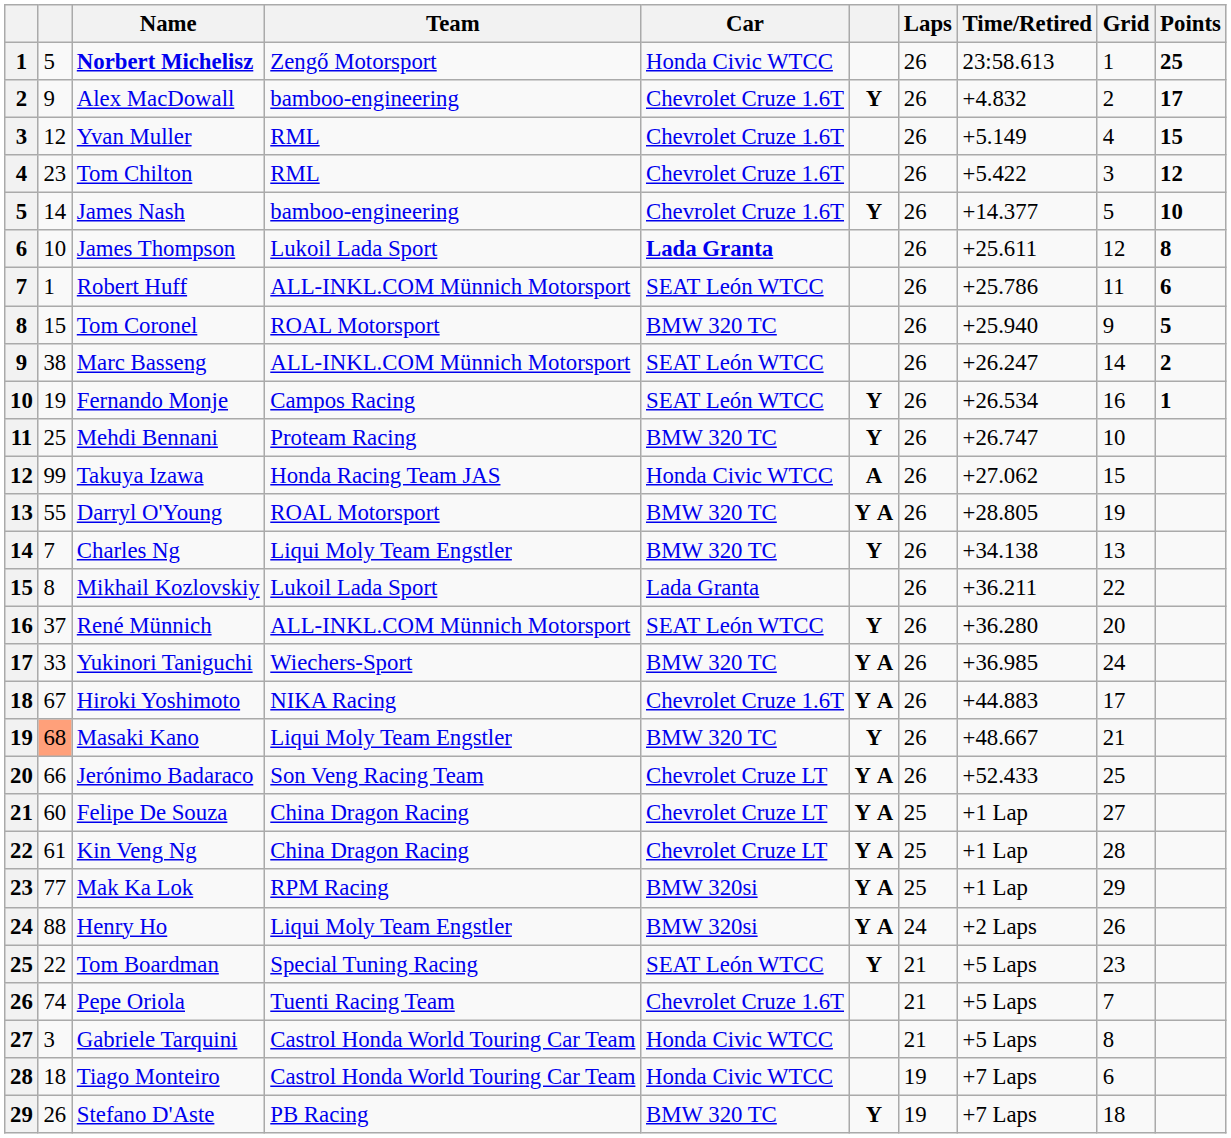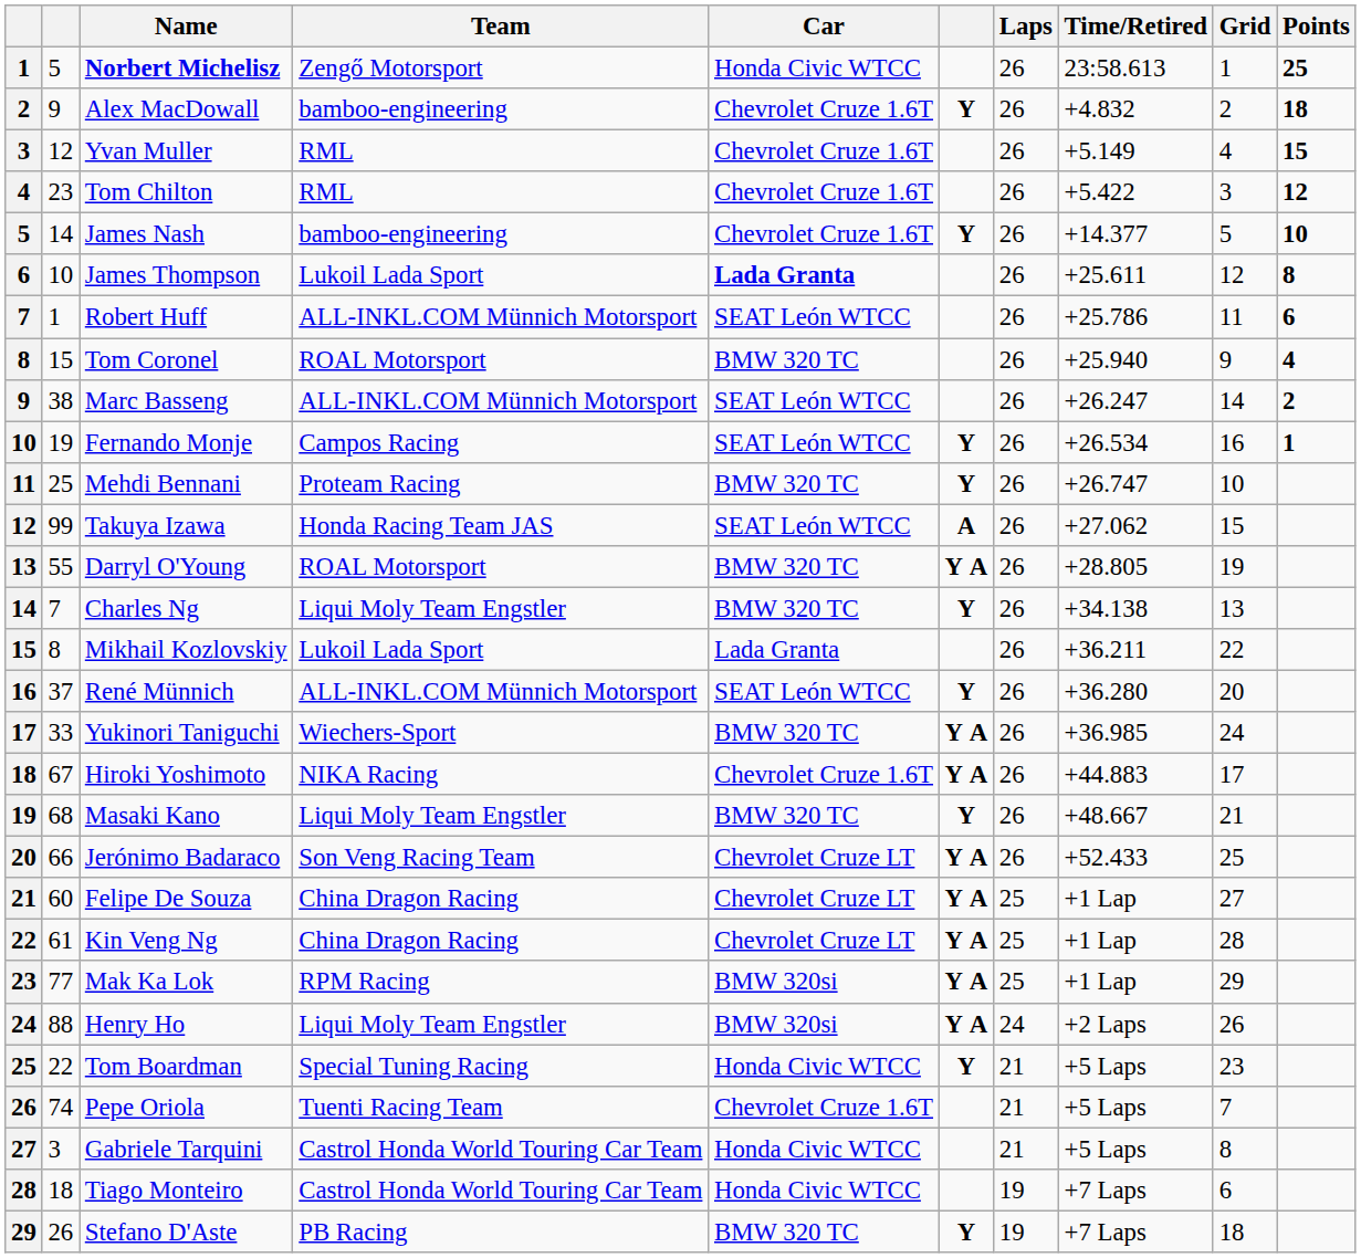 <table class="wikitable sortable" style="font-size: 95%;">
 <tr>
 <th></th>
 <th></th>
 <th>Name</th>
 <th>Team</th>
 <th>Car</th>
 <th></th>
 <th>Laps</th>
 <th>Time/Retired</th>
 <th>Grid</th>
 <th>Points</th>
 </tr>
 <tr>
 <th>1</th>
 <td>5</td>
 <td> <strong><a href='#'>Norbert Michelisz</a></strong></td>
 <td><a href='#'>Zengő Motorsport</a></td>
 <td><a href='#'>Honda Civic WTCC</a></td>
 <td></td>
 <td>26</td>
 <td>23:58.613</td>
 <td>1</td>
 <td><strong>25</strong></td>
 </tr>
 <tr>
 <th>2</th>
 <td>9</td>
 <td> <a href='#'>Alex MacDowall</a></td>
 <td><a href='#'>bamboo-engineering</a></td>
 <td><a href='#'>Chevrolet Cruze 1.6T</a></td>
 <td align=center><strong><span>Y</span></strong></td>
 <td>26</td>
 <td>+4.832</td>
 <td>2</td>
-<td><strong>17</strong></td>
+<td><strong>18</strong></td>
 </tr>
 <tr>
 <th>3</th>
 <td>12</td>
 <td> <a href='#'>Yvan Muller</a></td>
 <td><a href='#'>RML</a></td>
 <td><a href='#'>Chevrolet Cruze 1.6T</a></td>
 <td></td>
 <td>26</td>
 <td>+5.149</td>
 <td>4</td>
 <td><strong>15</strong></td>
 </tr>
 <tr>
 <th>4</th>
 <td>23</td>
 <td> <a href='#'>Tom Chilton</a></td>
 <td><a href='#'>RML</a></td>
 <td><a href='#'>Chevrolet Cruze 1.6T</a></td>
 <td></td>
 <td>26</td>
 <td>+5.422</td>
 <td>3</td>
 <td><strong>12</strong></td>
 </tr>
 <tr>
 <th>5</th>
 <td>14</td>
 <td> <a href='#'>James Nash</a></td>
 <td><a href='#'>bamboo-engineering</a></td>
 <td><a href='#'>Chevrolet Cruze 1.6T</a></td>
 <td align=center><strong><span>Y</span></strong></td>
 <td>26</td>
 <td>+14.377</td>
 <td>5</td>
 <td><strong>10</strong></td>
 </tr>
 <tr>
 <th>6</th>
 <td>10</td>
 <td> <a href='#'>James Thompson</a></td>
 <td><a href='#'>Lukoil Lada Sport</a></td>
 <td><strong><a href='#'>Lada Granta</a></strong></td>
 <td></td>
 <td>26</td>
 <td>+25.611</td>
 <td>12</td>
 <td><strong>8</strong></td>
 </tr>
 <tr>
 <th>7</th>
 <td>1</td>
 <td> <a href='#'>Robert Huff</a></td>
 <td><a href='#'>ALL-INKL.COM Münnich Motorsport</a></td>
 <td><a href='#'>SEAT León WTCC</a></td>
 <td></td>
 <td>26</td>
 <td>+25.786</td>
 <td>11</td>
 <td><strong>6</strong></td>
 </tr>
 <tr>
 <th>8</th>
 <td>15</td>
 <td> <a href='#'>Tom Coronel</a></td>
 <td><a href='#'>ROAL Motorsport</a></td>
 <td><a href='#'>BMW 320 TC</a></td>
 <td></td>
 <td>26</td>
 <td>+25.940</td>
 <td>9</td>
-<td><strong>5</strong></td>
+<td><strong>4</strong></td>
 </tr>
 <tr>
 <th>9</th>
 <td>38</td>
 <td> <a href='#'>Marc Basseng</a></td>
 <td><a href='#'>ALL-INKL.COM Münnich Motorsport</a></td>
 <td><a href='#'>SEAT León WTCC</a></td>
 <td></td>
 <td>26</td>
 <td>+26.247</td>
 <td>14</td>
 <td><strong>2</strong></td>
 </tr>
 <tr>
 <th>10</th>
 <td>19</td>
 <td> <a href='#'>Fernando Monje</a></td>
 <td><a href='#'>Campos Racing</a></td>
 <td><a href='#'>SEAT León WTCC</a></td>
 <td align=center><strong><span>Y</span></strong></td>
 <td>26</td>
 <td>+26.534</td>
 <td>16</td>
 <td><strong>1</strong></td>
 </tr>
 <tr>
 <th>11</th>
 <td>25</td>
 <td> <a href='#'>Mehdi Bennani</a></td>
 <td><a href='#'>Proteam Racing</a></td>
 <td><a href='#'>BMW 320 TC</a></td>
 <td align=center><strong><span>Y</span></strong></td>
 <td>26</td>
 <td>+26.747</td>
 <td>10</td>
 <td></td>
 </tr>
 <tr>
 <th>12</th>
 <td>99</td>
 <td> <a href='#'>Takuya Izawa</a></td>
 <td><a href='#'>Honda Racing Team JAS</a></td>
-<td><a href='#'>Honda Civic WTCC</a></td>
+<td><a href='#'>SEAT León WTCC</a></td>
 <td align=center><strong><span>A</span></strong></td>
 <td>26</td>
 <td>+27.062</td>
 <td>15</td>
 <td></td>
 </tr>
 <tr>
 <th>13</th>
 <td>55</td>
 <td> <a href='#'>Darryl O'Young</a></td>
 <td><a href='#'>ROAL Motorsport</a></td>
 <td><a href='#'>BMW 320 TC</a></td>
 <td align=center><strong><span>Y</span></strong> <strong><span>A</span></strong></td>
 <td>26</td>
 <td>+28.805</td>
 <td>19</td>
 <td></td>
 </tr>
 <tr>
 <th>14</th>
 <td>7</td>
 <td> <a href='#'>Charles Ng</a></td>
 <td><a href='#'>Liqui Moly Team Engstler</a></td>
 <td><a href='#'>BMW 320 TC</a></td>
 <td align=center><strong><span>Y</span></strong></td>
 <td>26</td>
 <td>+34.138</td>
 <td>13</td>
 <td></td>
 </tr>
 <tr>
 <th>15</th>
 <td>8</td>
 <td> <a href='#'>Mikhail Kozlovskiy</a></td>
 <td><a href='#'>Lukoil Lada Sport</a></td>
 <td><a href='#'>Lada Granta</a></td>
 <td></td>
 <td>26</td>
 <td>+36.211</td>
 <td>22</td>
 <td></td>
 </tr>
 <tr>
 <th>16</th>
 <td>37</td>
 <td> <a href='#'>René Münnich</a></td>
 <td><a href='#'>ALL-INKL.COM Münnich Motorsport</a></td>
 <td><a href='#'>SEAT León WTCC</a></td>
 <td align=center><strong><span>Y</span></strong></td>
 <td>26</td>
 <td>+36.280</td>
 <td>20</td>
 <td></td>
 </tr>
 <tr>
 <th>17</th>
 <td>33</td>
 <td> <a href='#'>Yukinori Taniguchi</a></td>
 <td><a href='#'>Wiechers-Sport</a></td>
 <td><a href='#'>BMW 320 TC</a></td>
 <td align=center><strong><span>Y</span></strong> <strong><span>A</span></strong></td>
 <td>26</td>
 <td>+36.985</td>
 <td>24</td>
 <td></td>
 </tr>
 <tr>
 <th>18</th>
 <td>67</td>
 <td> <a href='#'>Hiroki Yoshimoto</a></td>
 <td><a href='#'>NIKA Racing</a></td>
 <td><a href='#'>Chevrolet Cruze 1.6T</a></td>
 <td align=center><strong><span>Y</span></strong> <strong><span>A</span></strong></td>
 <td>26</td>
 <td>+44.883</td>
 <td>17</td>
 <td></td>
 </tr>
 <tr>
 <th>19</th>
-<td style="background: lightsalmon;">68</td>
+<td>68</td>
 <td> <a href='#'>Masaki Kano</a></td>
 <td><a href='#'>Liqui Moly Team Engstler</a></td>
 <td><a href='#'>BMW 320 TC</a></td>
 <td align=center><strong><span>Y</span></strong></td>
 <td>26</td>
 <td>+48.667</td>
 <td>21</td>
 <td></td>
 </tr>
 <tr>
 <th>20</th>
 <td>66</td>
 <td> <a href='#'>Jerónimo Badaraco</a></td>
 <td><a href='#'>Son Veng Racing Team</a></td>
 <td><a href='#'>Chevrolet Cruze LT</a></td>
 <td align=center><strong><span>Y</span></strong> <strong><span>A</span></strong></td>
 <td>26</td>
 <td>+52.433</td>
 <td>25</td>
 <td></td>
 </tr>
 <tr>
 <th>21</th>
 <td>60</td>
 <td> <a href='#'>Felipe De Souza</a></td>
 <td><a href='#'>China Dragon Racing</a></td>
 <td><a href='#'>Chevrolet Cruze LT</a></td>
 <td align=center><strong><span>Y</span></strong> <strong><span>A</span></strong></td>
 <td>25</td>
 <td>+1 Lap</td>
 <td>27</td>
 <td></td>
 </tr>
 <tr>
 <th>22</th>
 <td>61</td>
 <td> <a href='#'>Kin Veng Ng</a></td>
 <td><a href='#'>China Dragon Racing</a></td>
 <td><a href='#'>Chevrolet Cruze LT</a></td>
 <td align=center><strong><span>Y</span></strong> <strong><span>A</span></strong></td>
 <td>25</td>
 <td>+1 Lap</td>
 <td>28</td>
 <td></td>
 </tr>
 <tr>
 <th>23</th>
 <td>77</td>
 <td> <a href='#'>Mak Ka Lok</a></td>
 <td><a href='#'>RPM Racing</a></td>
 <td><a href='#'>BMW 320si</a></td>
 <td align=center><strong><span>Y</span></strong> <strong><span>A</span></strong></td>
 <td>25</td>
 <td>+1 Lap</td>
 <td>29</td>
 <td></td>
 </tr>
 <tr>
 <th>24</th>
 <td>88</td>
 <td> <a href='#'>Henry Ho</a></td>
 <td><a href='#'>Liqui Moly Team Engstler</a></td>
 <td><a href='#'>BMW 320si</a></td>
 <td align=center><strong><span>Y</span></strong> <strong><span>A</span></strong></td>
 <td>24</td>
 <td>+2 Laps</td>
 <td>26</td>
 <td></td>
 </tr>
 <tr>
 <th>25</th>
 <td>22</td>
 <td> <a href='#'>Tom Boardman</a></td>
 <td><a href='#'>Special Tuning Racing</a></td>
-<td><a href='#'>SEAT León WTCC</a></td>
+<td><a href='#'>Honda Civic WTCC</a></td>
 <td align=center><strong><span>Y</span></strong></td>
 <td>21</td>
 <td>+5 Laps</td>
 <td>23</td>
 <td></td>
 </tr>
 <tr>
 <th>26</th>
 <td>74</td>
 <td> <a href='#'>Pepe Oriola</a></td>
 <td><a href='#'>Tuenti Racing Team</a></td>
 <td><a href='#'>Chevrolet Cruze 1.6T</a></td>
 <td></td>
 <td>21</td>
 <td>+5 Laps</td>
 <td>7</td>
 <td></td>
 </tr>
 <tr>
 <th>27</th>
 <td>3</td>
 <td> <a href='#'>Gabriele Tarquini</a></td>
 <td><a href='#'>Castrol Honda World Touring Car Team</a></td>
 <td><a href='#'>Honda Civic WTCC</a></td>
 <td></td>
 <td>21</td>
 <td>+5 Laps</td>
 <td>8</td>
 <td></td>
 </tr>
 <tr>
 <th>28</th>
 <td>18</td>
 <td> <a href='#'>Tiago Monteiro</a></td>
 <td><a href='#'>Castrol Honda World Touring Car Team</a></td>
 <td><a href='#'>Honda Civic WTCC</a></td>
 <td></td>
 <td>19</td>
 <td>+7 Laps</td>
 <td>6</td>
 <td></td>
 </tr>
 <tr>
 <th>29</th>
 <td>26</td>
 <td> <a href='#'>Stefano D'Aste</a></td>
 <td><a href='#'>PB Racing</a></td>
 <td><a href='#'>BMW 320 TC</a></td>
 <td align=center><strong><span>Y</span></strong></td>
 <td>19</td>
 <td>+7 Laps</td>
 <td>18</td>
 <td></td>
 </tr>
 </table>
